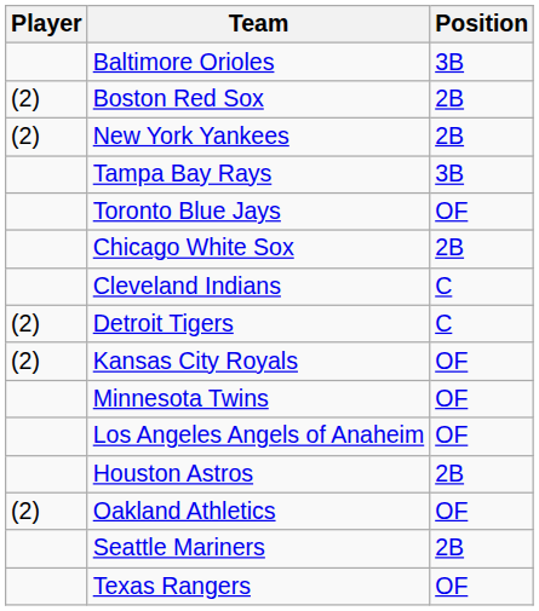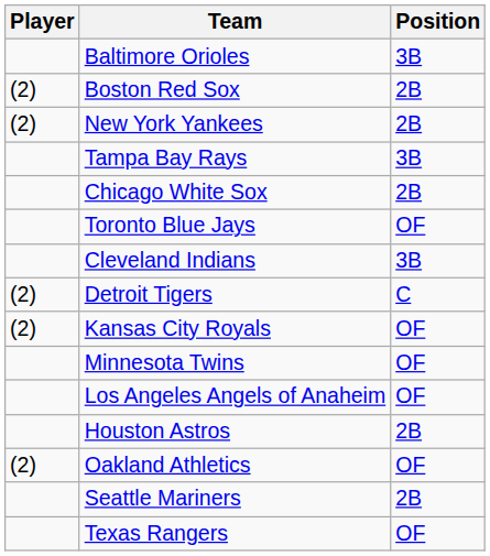 <table Class="wikitable sortable">
 <tr>
 <th>Player</th>
 <th>Team</th>
 <th>Position</th>
 </tr>
 <tr>
 <td></td>
 <td><a href='#'>Baltimore Orioles</a></td>
 <td><a href='#'>3B</a></td>
 </tr>
 <tr>
 <td> (2)</td>
 <td><a href='#'>Boston Red Sox</a></td>
 <td><a href='#'>2B</a></td>
 </tr>
 <tr>
 <td> (2)</td>
 <td><a href='#'>New York Yankees</a></td>
 <td><a href='#'>2B</a></td>
 </tr>
 <tr>
 <td></td>
 <td><a href='#'>Tampa Bay Rays</a></td>
 <td><a href='#'>3B</a></td>
 </tr>
 <tr>
 <td></td>
+<td><a href='#'>Chicago White Sox</a></td>
+<td><a href='#'>2B</a></td>
+</tr>
+<tr>
+<td></td>
 <td><a href='#'>Toronto Blue Jays</a></td>
 <td><a href='#'>OF</a></td>
 </tr>
 <tr>
 <td></td>
-<td><a href='#'>Chicago White Sox</a></td>
-<td><a href='#'>2B</a></td>
-</tr>
-<tr>
-<td></td>
 <td><a href='#'>Cleveland Indians</a></td>
-<td><a href='#'>C</a></td>
+<td><a href='#'>3B</a></td>
 </tr>
 <tr>
 <td> (2)</td>
 <td><a href='#'>Detroit Tigers</a></td>
 <td><a href='#'>C</a></td>
 </tr>
 <tr>
 <td> (2)</td>
 <td><a href='#'>Kansas City Royals</a></td>
 <td><a href='#'>OF</a></td>
 </tr>
 <tr>
 <td></td>
 <td><a href='#'>Minnesota Twins</a></td>
 <td><a href='#'>OF</a></td>
 </tr>
 <tr>
 <td></td>
 <td><a href='#'>Los Angeles Angels of Anaheim</a></td>
 <td><a href='#'>OF</a></td>
 </tr>
 <tr>
 <td></td>
 <td><a href='#'>Houston Astros</a></td>
 <td><a href='#'>2B</a></td>
 </tr>
 <tr>
 <td> (2)</td>
 <td><a href='#'>Oakland Athletics</a></td>
 <td><a href='#'>OF</a></td>
 </tr>
 <tr>
 <td></td>
 <td><a href='#'>Seattle Mariners</a></td>
 <td><a href='#'>2B</a></td>
 </tr>
 <tr>
 <td></td>
 <td><a href='#'>Texas Rangers</a></td>
 <td><a href='#'>OF</a></td>
 </tr>
 </table>
